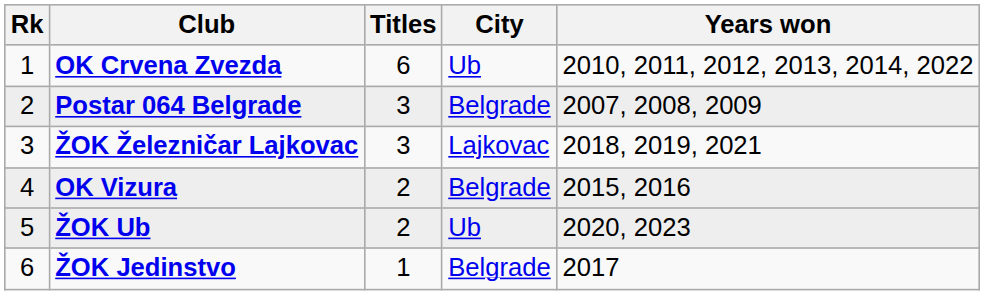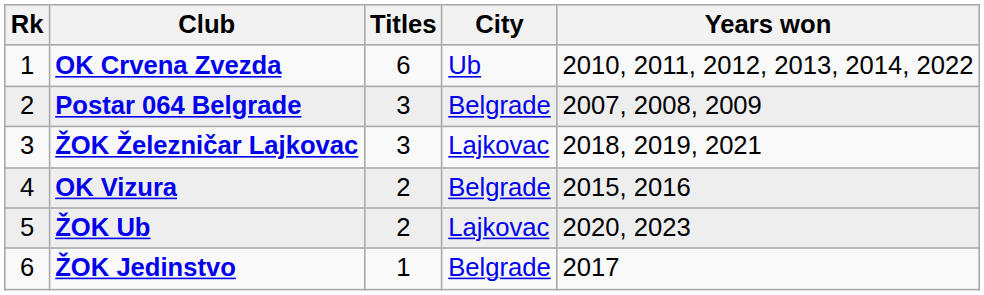 <table class="wikitable">
 <tr>
 <th scope="col">Rk</th>
 <th scope="col">Club</th>
 <th scope="col">Titles</th>
 <th scope="col">City</th>
 <th scope="col">Years won</th>
 </tr>
 <tr>
 <td align="center">1</td>
 <td><strong><a href='#'>OK Crvena Zvezda</a></strong></td>
 <td align="center">6</td>
 <td><a href='#'>Ub</a></td>
 <td>2010, 2011, 2012, 2013, 2014, 2022</td>
 </tr>
 <tr style="background:#eee">
 <td align="center">2</td>
 <td><strong><a href='#'>Postar 064 Belgrade</a></strong></td>
 <td align="center">3</td>
 <td><a href='#'>Belgrade</a></td>
 <td>2007, 2008, 2009</td>
 </tr>
 <tr>
 <td align="center">3</td>
 <td><strong><a href='#'>ŽOK Železničar Lajkovac</a></strong></td>
 <td align="center">3</td>
 <td><a href='#'>Lajkovac</a></td>
 <td>2018, 2019, 2021</td>
 </tr>
 <tr style="background:#eee">
 <td align="center">4</td>
 <td><strong><a href='#'>OK Vizura</a></strong></td>
 <td align="center">2</td>
 <td><a href='#'>Belgrade</a></td>
 <td>2015, 2016</td>
 </tr>
 <tr style="background:#eee">
 <td align="center">5</td>
 <td><strong><a href='#'>ŽOK Ub</a></strong></td>
 <td align="center">2</td>
-<td><a href='#'>Ub</a></td>
+<td><a href='#'>Lajkovac</a></td>
 <td>2020, 2023</td>
 </tr>
 <tr>
 <td align="center">6</td>
 <td><strong><a href='#'>ŽOK Jedinstvo</a></strong></td>
 <td align="center">1</td>
 <td><a href='#'>Belgrade</a></td>
 <td>2017</td>
 </tr>
 </table>
